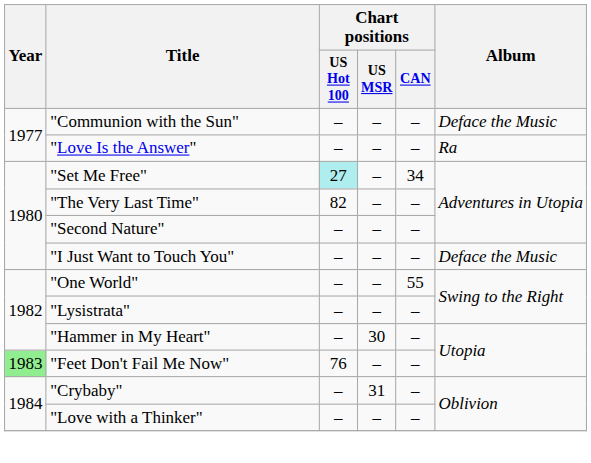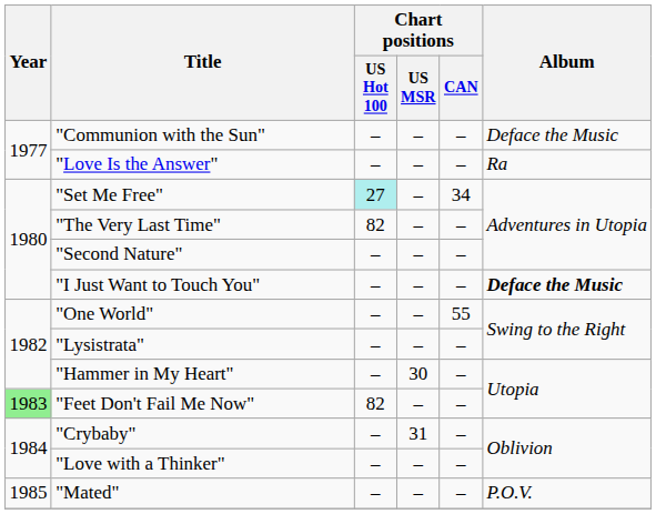 <table class="wikitable" style="text-align:center;">
 <tr>
 <th rowspan="2">Year</th>
 <th rowspan="2" width="250">Title</th>
 <th colspan="3">Chart positions</th>
 <th rowspan="2">Album</th>
 </tr>
 <tr style="font-size:smaller;">
 <th width="30">US <a href='#'>Hot 100</a><br></th>
 <th width="30">US <a href='#'>MSR</a><br></th>
 <th width="30"><a href='#'>CAN</a></th>
 </tr>
 <tr>
 <td rowspan="2">1977</td>
 <td align=left>"Communion with the Sun"</td>
 <td>–</td>
 <td>–</td>
 <td>–</td>
 <td align=left><em>Deface the Music</em></td>
 </tr>
 <tr>
 <td align=left>"<a href='#'>Love Is the Answer</a>"</td>
 <td>–</td>
 <td>–</td>
 <td>–</td>
 <td align=left><em>Ra</em></td>
 </tr>
 <tr>
 <td rowspan="4">1980</td>
 <td align=left>"Set Me Free"</td>
 <td style="background: paleturquoise;">27</td>
 <td>–</td>
 <td>34</td>
 <td align=left rowspan="3"><em>Adventures in Utopia</em></td>
 </tr>
 <tr>
 <td align=left>"The Very Last Time"</td>
 <td>82</td>
 <td>–</td>
 <td>–</td>
 </tr>
 <tr>
 <td align=left>"Second Nature"</td>
 <td>–</td>
 <td>–</td>
 <td>–</td>
 </tr>
 <tr>
 <td align=left>"I Just Want to Touch You"</td>
 <td>–</td>
 <td>–</td>
 <td>–</td>
-<td align=left><em>Deface the Music</em></td>
+<td align=left><strong><em>Deface the Music</em></strong></td>
 </tr>
 <tr>
 <td rowspan="3">1982</td>
 <td align=left>"One World"</td>
 <td>–</td>
 <td>–</td>
 <td>55</td>
 <td align=left rowspan="2"><em>Swing to the Right</em></td>
 </tr>
 <tr>
 <td align=left>"Lysistrata"</td>
 <td>–</td>
 <td>–</td>
 <td>–</td>
 </tr>
 <tr>
 <td align=left>"Hammer in My Heart"</td>
 <td>–</td>
 <td>30</td>
 <td>–</td>
 <td align=left rowspan="2"><em>Utopia</em></td>
 </tr>
 <tr>
 <td style="background: lightgreen;">1983</td>
 <td align=left>"Feet Don't Fail Me Now"</td>
-<td>76</td>
+<td>82</td>
 <td>–</td>
 <td>–</td>
 </tr>
 <tr>
 <td rowspan="2">1984</td>
 <td align=left>"Crybaby"</td>
 <td>–</td>
 <td>31</td>
 <td>–</td>
 <td align=left rowspan="2"><em>Oblivion</em></td>
 </tr>
 <tr>
 <td align=left>"Love with a Thinker"</td>
 <td>–</td>
 <td>–</td>
 <td>–</td>
 </tr>
 <tr>
+<td>1985</td>
+<td align=left>"Mated"</td>
+<td>–</td>
+<td>–</td>
+<td>–</td>
+<td align=left><em>P.O.V.</em></td>
+</tr>
+<tr>
 </tr>
 </table>
